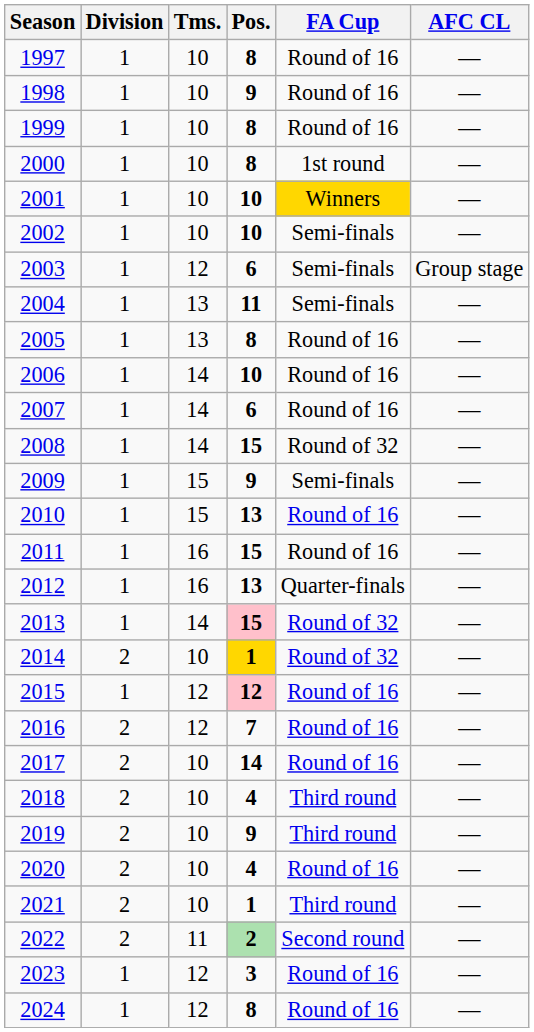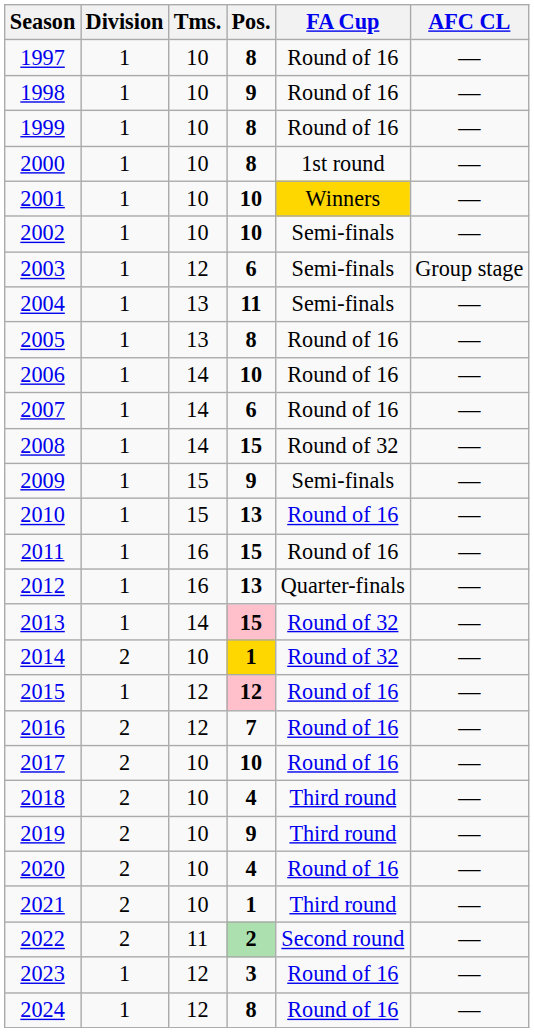 <table class="wikitable">
 <tr>
 <th>Season</th>
 <th>Division</th>
 <th>Tms.</th>
 <th>Pos.</th>
 <th><a href='#'>FA Cup</a></th>
 <th><a href='#'>AFC CL</a></th>
 </tr>
 <tr>
 <td align=center><a href='#'>1997</a></td>
 <td align=center>1</td>
 <td align=center>10</td>
 <td align=center><strong>8</strong></td>
 <td align=center>Round of 16</td>
 <td align=center>—</td>
 </tr>
 <tr>
 <td align=center><a href='#'>1998</a></td>
 <td align=center>1</td>
 <td align=center>10</td>
 <td align=center><strong>9</strong></td>
 <td align=center>Round of 16</td>
 <td align=center>—</td>
 </tr>
 <tr>
 <td align=center><a href='#'>1999</a></td>
 <td align=center>1</td>
 <td align=center>10</td>
 <td align=center><strong>8</strong></td>
 <td align=center>Round of 16</td>
 <td align=center>—</td>
 </tr>
 <tr>
 <td align=center><a href='#'>2000</a></td>
 <td align=center>1</td>
 <td align=center>10</td>
 <td align=center><strong>8</strong></td>
 <td align=center>1st round</td>
 <td align=center>—</td>
 </tr>
 <tr>
 <td align=center><a href='#'>2001</a></td>
 <td align=center>1</td>
 <td align=center>10</td>
 <td align=center><strong>10</strong></td>
 <td align=center bgcolor=gold>Winners</td>
 <td align=center>—</td>
 </tr>
 <tr>
 <td align=center><a href='#'>2002</a></td>
 <td align=center>1</td>
 <td align=center>10</td>
 <td align=center><strong>10</strong></td>
 <td align=center>Semi-finals</td>
 <td align=center>—</td>
 </tr>
 <tr>
 <td align=center><a href='#'>2003</a></td>
 <td align=center>1</td>
 <td align=center>12</td>
 <td align=center><strong>6</strong></td>
 <td align=center>Semi-finals</td>
 <td align=center>Group stage</td>
 </tr>
 <tr>
 <td align=center><a href='#'>2004</a></td>
 <td align=center>1</td>
 <td align=center>13</td>
 <td align=center><strong>11</strong></td>
 <td align=center>Semi-finals</td>
 <td align=center>—</td>
 </tr>
 <tr>
 <td align=center><a href='#'>2005</a></td>
 <td align=center>1</td>
 <td align=center>13</td>
 <td align=center><strong>8</strong></td>
 <td align=center>Round of 16</td>
 <td align=center>—</td>
 </tr>
 <tr>
 <td align=center><a href='#'>2006</a></td>
 <td align=center>1</td>
 <td align=center>14</td>
 <td align=center><strong>10</strong></td>
 <td align=center>Round of 16</td>
 <td align=center>—</td>
 </tr>
 <tr>
 <td align=center><a href='#'>2007</a></td>
 <td align=center>1</td>
 <td align=center>14</td>
 <td align=center><strong>6</strong></td>
 <td align=center>Round of 16</td>
 <td align=center>—</td>
 </tr>
 <tr>
 <td align=center><a href='#'>2008</a></td>
 <td align=center>1</td>
 <td align=center>14</td>
 <td align=center><strong>15</strong></td>
 <td align=center>Round of 32</td>
 <td align=center>—</td>
 </tr>
 <tr>
 <td align=center><a href='#'>2009</a></td>
 <td align=center>1</td>
 <td align=center>15</td>
 <td align=center><strong>9</strong></td>
 <td align=center>Semi-finals</td>
 <td align=center>—</td>
 </tr>
 <tr>
 <td align=center><a href='#'>2010</a></td>
 <td align=center>1</td>
 <td align=center>15</td>
 <td align=center><strong>13</strong></td>
 <td align=center><a href='#'>Round of 16</a></td>
 <td align=center>—</td>
 </tr>
 <tr>
 <td align=center><a href='#'>2011</a></td>
 <td align=center>1</td>
 <td align=center>16</td>
 <td align=center><strong>15</strong></td>
 <td align=center>Round of 16</td>
 <td align=center>—</td>
 </tr>
 <tr>
 <td align=center><a href='#'>2012</a></td>
 <td align=center>1</td>
 <td align=center>16</td>
 <td align=center><strong>13</strong></td>
 <td align=center>Quarter-finals</td>
 <td align=center>—</td>
 </tr>
 <tr>
 <td align=center><a href='#'>2013</a></td>
 <td align=center>1</td>
 <td align=center>14</td>
 <td align=center bgcolor=pink><strong>15</strong></td>
 <td align=center><a href='#'>Round of 32</a></td>
 <td align=center>—</td>
 </tr>
 <tr>
 <td align=center><a href='#'>2014</a></td>
 <td align=center>2</td>
 <td align=center>10</td>
 <td align=center bgcolor=gold><strong>1</strong></td>
 <td align=center><a href='#'>Round of 32</a></td>
 <td align=center>—</td>
 </tr>
 <tr>
 <td align=center><a href='#'>2015</a></td>
 <td align=center>1</td>
 <td align=center>12</td>
 <td align=center bgcolor=pink><strong>12</strong></td>
 <td align=center><a href='#'>Round of 16</a></td>
 <td align=center>—</td>
 </tr>
 <tr>
 <td align=center><a href='#'>2016</a></td>
 <td align=center>2</td>
 <td align=center>12</td>
 <td align=center><strong>7</strong></td>
 <td align=center><a href='#'>Round of 16</a></td>
 <td align=center>—</td>
 </tr>
 <tr>
 <td align=center><a href='#'>2017</a></td>
 <td align=center>2</td>
 <td align=center>10</td>
-<td align=center><strong>14</strong></td>
+<td align=center><strong>10</strong></td>
 <td align=center><a href='#'>Round of 16</a></td>
 <td align=center>—</td>
 </tr>
 <tr>
 <td align=center><a href='#'>2018</a></td>
 <td align=center>2</td>
 <td align=center>10</td>
 <td align=center><strong>4</strong></td>
 <td align=center><a href='#'>Third round</a></td>
 <td align=center>—</td>
 </tr>
 <tr>
 <td align=center><a href='#'>2019</a></td>
 <td align=center>2</td>
 <td align=center>10</td>
 <td align=center><strong>9</strong></td>
 <td align=center><a href='#'>Third round</a></td>
 <td align=center>—</td>
 </tr>
 <tr>
 <td align=center><a href='#'>2020</a></td>
 <td align=center>2</td>
 <td align=center>10</td>
 <td align=center><strong>4</strong></td>
 <td align=center><a href='#'>Round of 16</a></td>
 <td align=center>—</td>
 </tr>
 <tr>
 <td align=center><a href='#'>2021</a></td>
 <td align=center>2</td>
 <td align=center>10</td>
 <td align=center><strong>1</strong></td>
 <td align=center><a href='#'>Third round</a></td>
 <td align=center>—</td>
 </tr>
 <tr>
 <td align=center><a href='#'>2022</a></td>
 <td align=center>2</td>
 <td align=center>11</td>
 <td align=center style="background-color:#ACE1AF"><strong>2</strong></td>
 <td align=center><a href='#'>Second round</a></td>
 <td align=center>—</td>
 </tr>
 <tr>
 <td align=center><a href='#'>2023</a></td>
 <td align=center>1</td>
 <td align=center>12</td>
 <td align=center><strong>3</strong></td>
 <td align=center><a href='#'>Round of 16</a></td>
 <td align=center>—</td>
 </tr>
 <tr>
 <td align=center><a href='#'>2024</a></td>
 <td align=center>1</td>
 <td align=center>12</td>
 <td align=center><strong>8</strong></td>
 <td align=center><a href='#'>Round of 16</a></td>
 <td align=center>—</td>
 </tr>
 </table>
